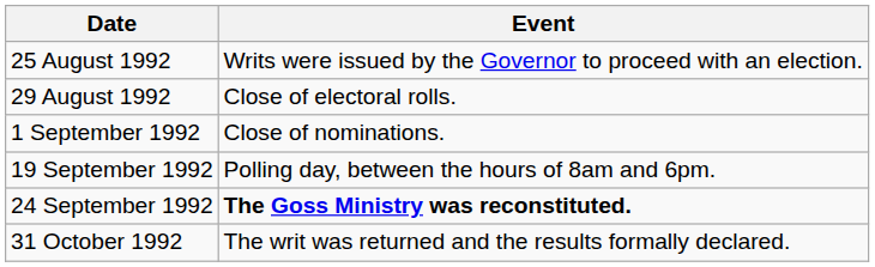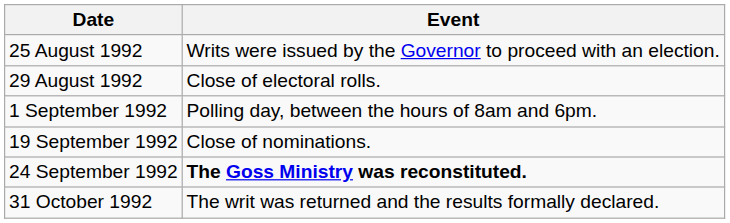 <table class="wikitable">
 <tr>
 <th>Date</th>
 <th>Event</th>
 </tr>
 <tr>
 <td>25 August 1992</td>
 <td>Writs were issued by the <a href='#'>Governor</a> to proceed with an election.</td>
 </tr>
 <tr>
 <td>29 August 1992</td>
 <td>Close of electoral rolls.</td>
 </tr>
 <tr>
 <td>1 September 1992</td>
-<td>Close of nominations.</td>
+<td>Polling day, between the hours of 8am and 6pm.</td>
 </tr>
 <tr>
 <td>19 September 1992</td>
-<td>Polling day, between the hours of 8am and 6pm.</td>
+<td>Close of nominations.</td>
 </tr>
 <tr>
 <td>24 September 1992</td>
 <td><strong>The <a href='#'>Goss Ministry</a> was reconstituted.</strong></td>
 </tr>
 <tr>
 <td>31 October 1992</td>
 <td>The writ was returned and the results formally declared.</td>
 </tr>
 </table>
